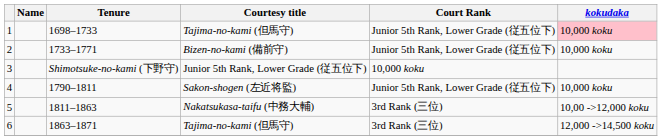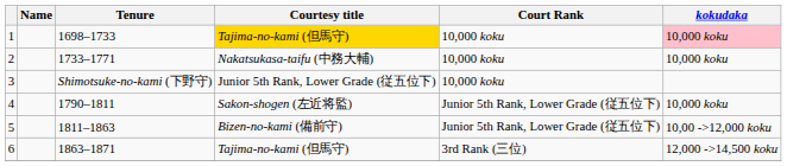 <table class=wikitable>
 <tr>
 <th></th>
 <th>Name</th>
 <th>Tenure</th>
 <th>Courtesy title</th>
 <th>Court Rank</th>
 <th><em><a href='#'>kokudaka</a></em></th>
 </tr>
 <tr>
 <td>1</td>
 <td></td>
 <td>1698–1733</td>
-<td><em>Tajima-no-kami</em> (但馬守)</td>
-<td>Junior 5th Rank, Lower Grade (従五位下)</td>
+<td style="background: gold;"><em>Tajima-no-kami</em> (但馬守)</td>
+<td>10,000 <em>koku</em></td>
 <td style="background: pink;">10,000 <em>koku</em></td>
 </tr>
 <tr>
 <td>2</td>
 <td></td>
 <td>1733–1771</td>
-<td><em>Bizen-no-kami</em> (備前守)</td>
-<td>Junior 5th Rank, Lower Grade (従五位下)</td>
+<td><em>Nakatsukasa-taifu</em> (中務大輔)</td>
+<td>10,000 <em>koku</em></td>
 <td>10,000 <em>koku</em></td>
 </tr>
 <tr>
 <td>3</td>
 <td></td>
 <td 1771 –1790><em>Shimotsuke-no-kami</em> (下野守)</td>
 <td>Junior 5th Rank, Lower Grade (従五位下)</td>
 <td>10,000 <em>koku</em></td>
 </tr>
 <tr>
 <td>4</td>
 <td></td>
 <td>1790–1811</td>
 <td><em>Sakon-shogen</em> (左近将監)</td>
 <td>Junior 5th Rank, Lower Grade (従五位下)</td>
 <td>10,000 <em>koku</em></td>
 </tr>
 <tr>
 <td>5</td>
 <td></td>
 <td>1811–1863</td>
-<td><em>Nakatsukasa-taifu</em> (中務大輔)</td>
-<td>3rd Rank (三位)</td>
+<td><em>Bizen-no-kami</em> (備前守)</td>
+<td>Junior 5th Rank, Lower Grade (従五位下)</td>
 <td>10,00 ->12,000 <em>koku</em></td>
 </tr>
 <tr>
 <td>6</td>
 <td></td>
 <td>1863–1871</td>
 <td><em>Tajima-no-kami</em> (但馬守)</td>
 <td>3rd Rank (三位)</td>
 <td>12,000 ->14,500 <em>koku</em></td>
 </tr>
 <tr>
 </tr>
 </table>
